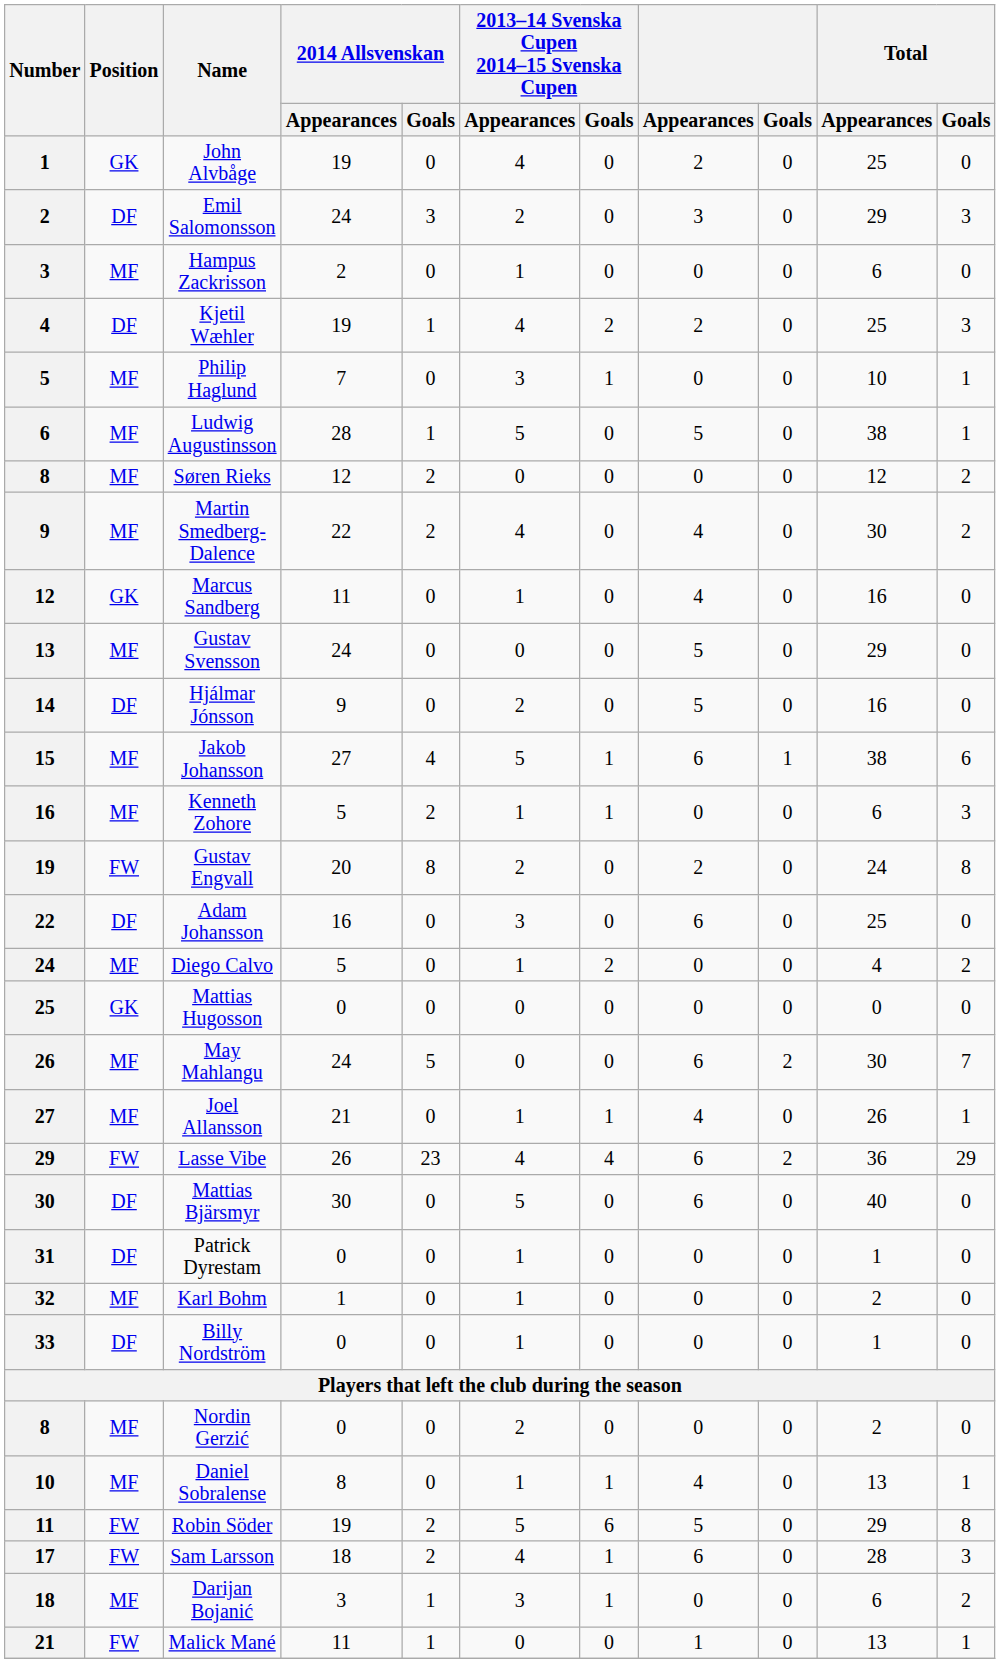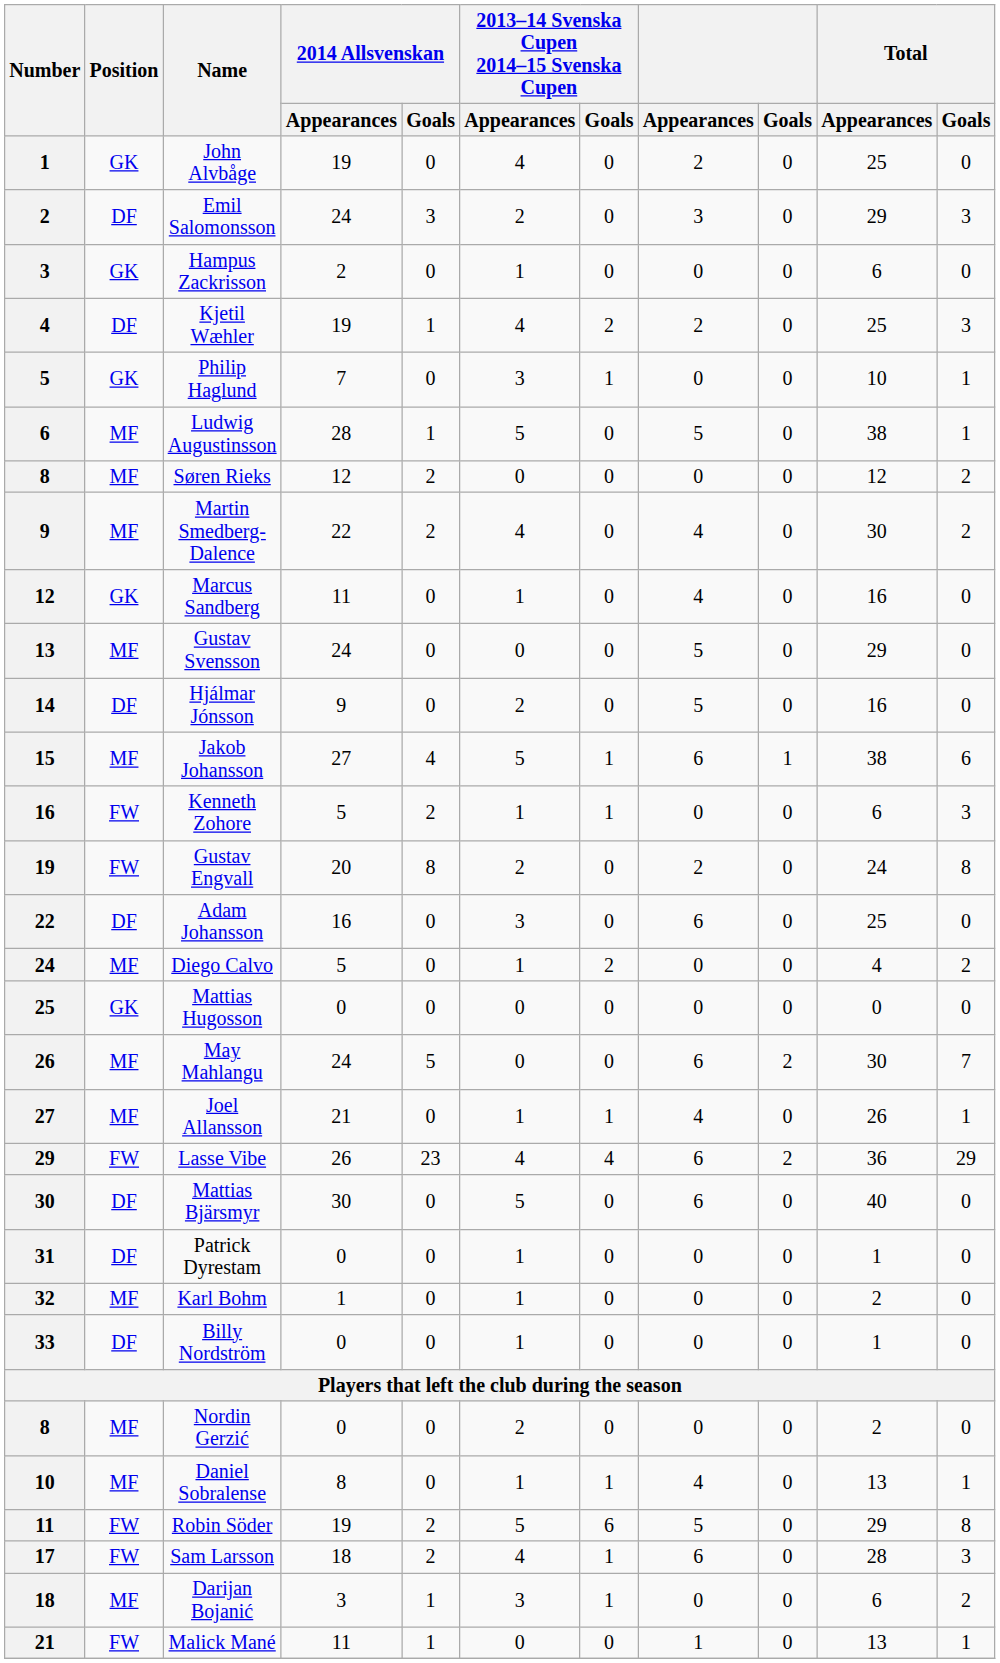 <table class="wikitable sortable plainrowheaders" style="text-align:center">
 <tr>
 <th rowspan=2 scope=col>Number</th>
 <th rowspan=2 scope=col>Position</th>
 <th rowspan=2 scope=col>Name</th>
 <th colspan=2><a href='#'>2014 Allsvenskan</a></th>
 <th colspan=2><a href='#'>2013–14 Svenska Cupen</a><br><a href='#'>2014–15 Svenska Cupen</a></th>
 <th colspan=2></th>
 <th colspan=2>Total</th>
 </tr>
 <tr>
 <th>Appearances</th>
 <th>Goals</th>
 <th>Appearances</th>
 <th>Goals</th>
 <th>Appearances</th>
 <th>Goals</th>
 <th>Appearances</th>
 <th>Goals</th>
 </tr>
 <tr>
 <th style="text-align:center" scope=row>1</th>
 <td><a href='#'>GK</a></td>
 <td><a href='#'>John Alvbåge</a><br></td>
 <td>19</td>
 <td>0<br></td>
 <td>4</td>
 <td>0<br></td>
 <td>2</td>
 <td>0<br></td>
 <td>25</td>
 <td>0</td>
 </tr>
 <tr>
 <th style="text-align:center" scope=row>2</th>
 <td><a href='#'>DF</a></td>
 <td><a href='#'>Emil Salomonsson</a><br></td>
 <td>24</td>
 <td>3<br></td>
 <td>2</td>
 <td>0<br></td>
 <td>3</td>
 <td>0<br></td>
 <td>29</td>
 <td>3</td>
 </tr>
 <tr>
 <th style="text-align:center" scope=row>3</th>
-<td><a href='#'>MF</a></td>
+<td><a href='#'>GK</a></td>
 <td><a href='#'>Hampus Zackrisson</a><br></td>
 <td>2</td>
 <td>0<br></td>
 <td>1</td>
 <td>0<br></td>
 <td>0</td>
 <td>0<br></td>
 <td>6</td>
 <td>0</td>
 </tr>
 <tr>
 <th style="text-align:center" scope=row>4</th>
 <td><a href='#'>DF</a></td>
 <td><a href='#'>Kjetil Wæhler</a><br></td>
 <td>19</td>
 <td>1<br></td>
 <td>4</td>
 <td>2<br></td>
 <td>2</td>
 <td>0<br></td>
 <td>25</td>
 <td>3</td>
 </tr>
 <tr>
 <th style="text-align:center" scope=row>5</th>
-<td><a href='#'>MF</a></td>
+<td><a href='#'>GK</a></td>
 <td><a href='#'>Philip Haglund</a><br></td>
 <td>7</td>
 <td>0<br></td>
 <td>3</td>
 <td>1<br></td>
 <td>0</td>
 <td>0<br></td>
 <td>10</td>
 <td>1</td>
 </tr>
 <tr>
 <th style="text-align:center" scope=row>6</th>
 <td><a href='#'>MF</a></td>
 <td><a href='#'>Ludwig Augustinsson</a><br></td>
 <td>28</td>
 <td>1<br></td>
 <td>5</td>
 <td>0<br></td>
 <td>5</td>
 <td>0<br></td>
 <td>38</td>
 <td>1</td>
 </tr>
 <tr>
 <th style="text-align:center" scope=row>8</th>
 <td><a href='#'>MF</a></td>
 <td><a href='#'>Søren Rieks</a><br></td>
 <td>12</td>
 <td>2<br></td>
 <td>0</td>
 <td>0<br></td>
 <td>0</td>
 <td>0<br></td>
 <td>12</td>
 <td>2</td>
 </tr>
 <tr>
 <th style="text-align:center" scope=row>9</th>
 <td><a href='#'>MF</a></td>
 <td><a href='#'>Martin Smedberg-Dalence</a><br></td>
 <td>22</td>
 <td>2<br></td>
 <td>4</td>
 <td>0<br></td>
 <td>4</td>
 <td>0<br></td>
 <td>30</td>
 <td>2</td>
 </tr>
 <tr>
 <th style="text-align:center" scope=row>12</th>
 <td><a href='#'>GK</a></td>
 <td><a href='#'>Marcus Sandberg</a><br></td>
 <td>11</td>
 <td>0<br></td>
 <td>1</td>
 <td>0<br></td>
 <td>4</td>
 <td>0<br></td>
 <td>16</td>
 <td>0</td>
 </tr>
 <tr>
 <th style="text-align:center" scope=row>13</th>
 <td><a href='#'>MF</a></td>
 <td><a href='#'>Gustav Svensson</a><br></td>
 <td>24</td>
 <td>0<br></td>
 <td>0</td>
 <td>0<br></td>
 <td>5</td>
 <td>0<br></td>
 <td>29</td>
 <td>0</td>
 </tr>
 <tr>
 <th style="text-align:center" scope=row>14</th>
 <td><a href='#'>DF</a></td>
 <td><a href='#'>Hjálmar Jónsson</a><br></td>
 <td>9</td>
 <td>0<br></td>
 <td>2</td>
 <td>0<br></td>
 <td>5</td>
 <td>0<br></td>
 <td>16</td>
 <td>0</td>
 </tr>
 <tr>
 <th style="text-align:center" scope=row>15</th>
 <td><a href='#'>MF</a></td>
 <td><a href='#'>Jakob Johansson</a><br></td>
 <td>27</td>
 <td>4<br></td>
 <td>5</td>
 <td>1<br></td>
 <td>6</td>
 <td>1<br></td>
 <td>38</td>
 <td>6</td>
 </tr>
 <tr>
 <th style="text-align:center" scope=row>16</th>
-<td><a href='#'>MF</a></td>
+<td><a href='#'>FW</a></td>
 <td><a href='#'>Kenneth Zohore</a><br></td>
 <td>5</td>
 <td>2<br></td>
 <td>1</td>
 <td>1<br></td>
 <td>0</td>
 <td>0<br></td>
 <td>6</td>
 <td>3</td>
 </tr>
 <tr>
 <th style="text-align:center" scope=row>19</th>
 <td><a href='#'>FW</a></td>
 <td><a href='#'>Gustav Engvall</a><br></td>
 <td>20</td>
 <td>8<br></td>
 <td>2</td>
 <td>0<br></td>
 <td>2</td>
 <td>0<br></td>
 <td>24</td>
 <td>8</td>
 </tr>
 <tr>
 <th style="text-align:center" scope=row>22</th>
 <td><a href='#'>DF</a></td>
 <td><a href='#'>Adam Johansson</a><br></td>
 <td>16</td>
 <td>0<br></td>
 <td>3</td>
 <td>0<br></td>
 <td>6</td>
 <td>0<br></td>
 <td>25</td>
 <td>0</td>
 </tr>
 <tr>
 <th style="text-align:center" scope=row>24</th>
 <td><a href='#'>MF</a></td>
 <td><a href='#'>Diego Calvo</a><br></td>
 <td>5</td>
 <td>0<br></td>
 <td>1</td>
 <td>2<br></td>
 <td>0</td>
 <td>0<br></td>
 <td>4</td>
 <td>2</td>
 </tr>
 <tr>
 <th style="text-align:center" scope=row>25</th>
 <td><a href='#'>GK</a></td>
 <td><a href='#'>Mattias Hugosson</a><br></td>
 <td>0</td>
 <td>0<br></td>
 <td>0</td>
 <td>0<br></td>
 <td>0</td>
 <td>0<br></td>
 <td>0</td>
 <td>0</td>
 </tr>
 <tr>
 <th style="text-align:center" scope=row>26</th>
 <td><a href='#'>MF</a></td>
 <td><a href='#'>May Mahlangu</a><br></td>
 <td>24</td>
 <td>5<br></td>
 <td>0</td>
 <td>0<br></td>
 <td>6</td>
 <td>2<br></td>
 <td>30</td>
 <td>7</td>
 </tr>
 <tr>
 <th style="text-align:center" scope=row>27</th>
 <td><a href='#'>MF</a></td>
 <td><a href='#'>Joel Allansson</a><br></td>
 <td>21</td>
 <td>0<br></td>
 <td>1</td>
 <td>1<br></td>
 <td>4</td>
 <td>0<br></td>
 <td>26</td>
 <td>1</td>
 </tr>
 <tr>
 <th style="text-align:center" scope=row>29</th>
 <td><a href='#'>FW</a></td>
 <td><a href='#'>Lasse Vibe</a><br></td>
 <td>26</td>
 <td>23<br></td>
 <td>4</td>
 <td>4<br></td>
 <td>6</td>
 <td>2<br></td>
 <td>36</td>
 <td>29</td>
 </tr>
 <tr>
 <th style="text-align:center" scope=row>30</th>
 <td><a href='#'>DF</a></td>
 <td><a href='#'>Mattias Bjärsmyr</a><br></td>
 <td>30</td>
 <td>0<br></td>
 <td>5</td>
 <td>0<br></td>
 <td>6</td>
 <td>0<br></td>
 <td>40</td>
 <td>0</td>
 </tr>
 <tr>
 <th style="text-align:center" scope=row>31</th>
 <td><a href='#'>DF</a></td>
 <td>Patrick Dyrestam<br></td>
 <td>0</td>
 <td>0<br></td>
 <td>1</td>
 <td>0<br></td>
 <td>0</td>
 <td>0<br></td>
 <td>1</td>
 <td>0</td>
 </tr>
 <tr>
 <th style="text-align:center" scope=row>32</th>
 <td><a href='#'>MF</a></td>
 <td><a href='#'>Karl Bohm</a><br></td>
 <td>1</td>
 <td>0<br></td>
 <td>1</td>
 <td>0<br></td>
 <td>0</td>
 <td>0<br></td>
 <td>2</td>
 <td>0</td>
 </tr>
 <tr>
 <th style="text-align:center" scope=row>33</th>
 <td><a href='#'>DF</a></td>
 <td><a href='#'>Billy Nordström</a><br></td>
 <td>0</td>
 <td>0<br></td>
 <td>1</td>
 <td>0<br></td>
 <td>0</td>
 <td>0<br></td>
 <td>1</td>
 <td>0</td>
 </tr>
 <tr>
 <th colspan=11 scope=col>Players that left the club during the season</th>
 </tr>
 <tr>
 <th style="text-align:center" scope=row>8</th>
 <td><a href='#'>MF</a></td>
 <td><a href='#'>Nordin Gerzić</a><br></td>
 <td>0</td>
 <td>0<br></td>
 <td>2</td>
 <td>0<br></td>
 <td>0</td>
 <td>0<br></td>
 <td>2</td>
 <td>0</td>
 </tr>
 <tr>
 <th style="text-align:center" scope=row>10</th>
 <td><a href='#'>MF</a></td>
 <td><a href='#'>Daniel Sobralense</a><br></td>
 <td>8</td>
 <td>0<br></td>
 <td>1</td>
 <td>1<br></td>
 <td>4</td>
 <td>0<br></td>
 <td>13</td>
 <td>1</td>
 </tr>
 <tr>
 <th style="text-align:center" scope=row>11</th>
 <td><a href='#'>FW</a></td>
 <td><a href='#'>Robin Söder</a><br></td>
 <td>19</td>
 <td>2<br></td>
 <td>5</td>
 <td>6<br></td>
 <td>5</td>
 <td>0<br></td>
 <td>29</td>
 <td>8</td>
 </tr>
 <tr>
 <th style="text-align:center" scope=row>17</th>
 <td><a href='#'>FW</a></td>
 <td><a href='#'>Sam Larsson</a><br></td>
 <td>18</td>
 <td>2<br></td>
 <td>4</td>
 <td>1<br></td>
 <td>6</td>
 <td>0<br></td>
 <td>28</td>
 <td>3</td>
 </tr>
 <tr>
 <th style="text-align:center" scope=row>18</th>
 <td><a href='#'>MF</a></td>
 <td><a href='#'>Darijan Bojanić</a><br></td>
 <td>3</td>
 <td>1<br></td>
 <td>3</td>
 <td>1<br></td>
 <td>0</td>
 <td>0<br></td>
 <td>6</td>
 <td>2</td>
 </tr>
 <tr>
 <th style="text-align:center" scope=row>21</th>
 <td><a href='#'>FW</a></td>
 <td><a href='#'>Malick Mané</a><br></td>
 <td>11</td>
 <td>1<br></td>
 <td>0</td>
 <td>0<br></td>
 <td>1</td>
 <td>0<br></td>
 <td>13</td>
 <td>1</td>
 </tr>
 <tr>
 </tr>
 </table>
